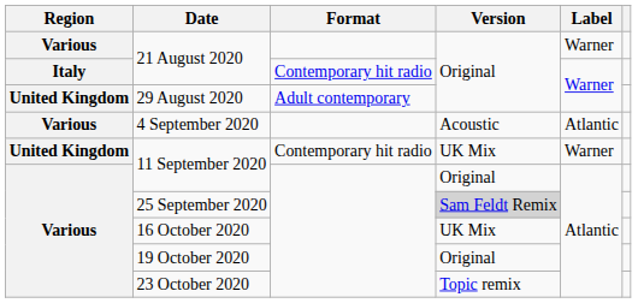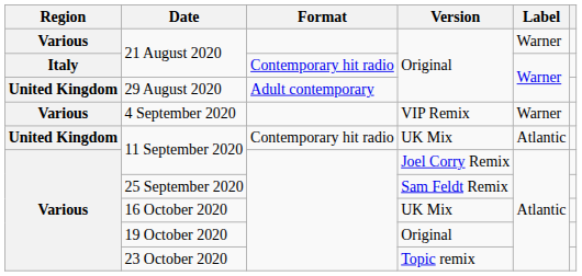 <table class="wikitable plainrowheaders">
 <tr>
 <th scope="col">Region</th>
 <th scope="col">Date</th>
 <th scope="col">Format</th>
 <th scope="col">Version</th>
 <th scope="col">Label</th>
 <th scope="col"></th>
 </tr>
 <tr>
 <th scope="row">Various</th>
 <td rowspan="2">21 August 2020</td>
 <td></td>
 <td rowspan="3">Original</td>
 <td>Warner</td>
 <td></td>
 </tr>
 <tr>
 <th scope="row">Italy</th>
 <td><a href='#'>Contemporary hit radio</a></td>
 <td rowspan="2"><a href='#'>Warner</a></td>
 <td></td>
 </tr>
 <tr>
 <th scope="row">United Kingdom</th>
 <td>29 August 2020</td>
 <td><a href='#'>Adult contemporary</a></td>
 <td></td>
 </tr>
 <tr>
 <th scope="row">Various</th>
 <td>4 September 2020</td>
 <td></td>
-<td>Acoustic</td>
-<td>Atlantic</td>
+<td>VIP Remix</td>
+<td>Warner</td>
 <td></td>
 </tr>
 <tr>
 <th scope="row">United Kingdom</th>
 <td rowspan="2">11 September 2020</td>
 <td>Contemporary hit radio</td>
 <td>UK Mix</td>
-<td>Warner</td>
+<td>Atlantic</td>
 <td></td>
 </tr>
 <tr>
 <th scope="row" rowspan="5">Various</th>
 <td rowspan="5"></td>
-<td>Original</td>
+<td><a href='#'>Joel Corry</a> Remix</td>
 <td rowspan="5">Atlantic</td>
 <td></td>
 </tr>
 <tr>
 <td>25 September 2020</td>
-<td style="background: lightgrey;"><a href='#'>Sam Feldt</a> Remix</td>
+<td><a href='#'>Sam Feldt</a> Remix</td>
 <td></td>
 </tr>
 <tr>
 <td>16 October 2020</td>
 <td>UK Mix</td>
 <td></td>
 </tr>
 <tr>
 <td>19 October 2020</td>
 <td>Original</td>
 <td></td>
 </tr>
 <tr>
 <td>23 October 2020</td>
 <td><a href='#'>Topic</a> remix</td>
 <td></td>
 </tr>
 </table>
